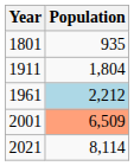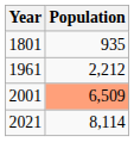 <table class="wikitable">
 <tr>
 <th>Year</th>
 <th>Population</th>
 </tr>
 <tr>
 <td>1801</td>
 <td align="right">935</td>
 </tr>
 <tr>
-<td>1911</td>
-<td align="right">1,804</td>
-</tr>
-<tr>
 <td>1961</td>
-<td align="right" style="background: lightblue;">2,212</td>
+<td align="right">2,212</td>
 </tr>
 <tr>
 <td>2001</td>
 <td align="right" style="background: lightsalmon;">6,509</td>
 </tr>
 <tr>
 <td>2021</td>
 <td align="right">8,114</td>
 </tr>
 </table>
